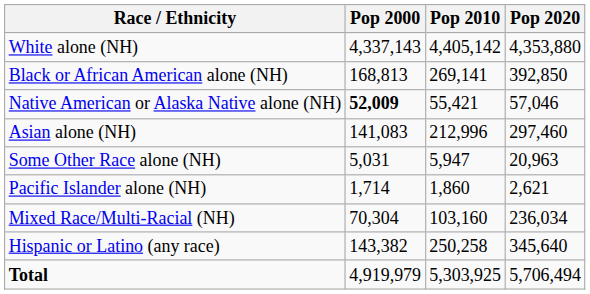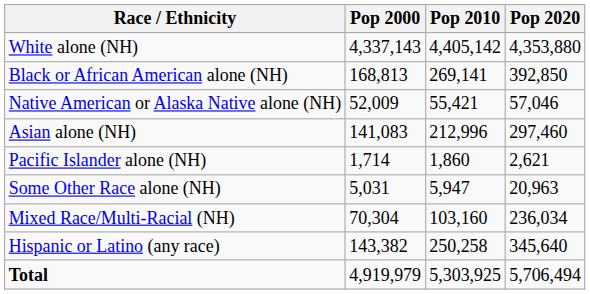 <table class="wikitable">
 <tr>
 <th>Race / Ethnicity</th>
 <th>Pop 2000</th>
 <th>Pop 2010</th>
 <th>Pop 2020</th>
 </tr>
 <tr>
 <td><a href='#'>White</a> alone (NH)</td>
 <td>4,337,143</td>
 <td>4,405,142</td>
 <td>4,353,880</td>
 </tr>
 <tr>
 <td><a href='#'>Black or African American</a> alone (NH)</td>
 <td>168,813</td>
 <td>269,141</td>
 <td>392,850</td>
 </tr>
 <tr>
 <td><a href='#'>Native American</a> or <a href='#'>Alaska Native</a> alone (NH)</td>
-<td><strong>52,009</strong></td>
+<td>52,009</td>
 <td>55,421</td>
 <td>57,046</td>
 </tr>
 <tr>
 <td><a href='#'>Asian</a> alone (NH)</td>
 <td>141,083</td>
 <td>212,996</td>
 <td>297,460</td>
 </tr>
 <tr>
+<td><a href='#'>Pacific Islander</a> alone (NH)</td>
+<td>1,714</td>
+<td>1,860</td>
+<td>2,621</td>
+</tr>
+<tr>
 <td><a href='#'>Some Other Race</a> alone (NH)</td>
 <td>5,031</td>
 <td>5,947</td>
 <td>20,963</td>
-</tr>
-<tr>
-<td><a href='#'>Pacific Islander</a> alone (NH)</td>
-<td>1,714</td>
-<td>1,860</td>
-<td>2,621</td>
 </tr>
 <tr>
 <td><a href='#'>Mixed Race/Multi-Racial</a> (NH)</td>
 <td>70,304</td>
 <td>103,160</td>
 <td>236,034</td>
 </tr>
 <tr>
 <td><a href='#'>Hispanic or Latino</a> (any race)</td>
 <td>143,382</td>
 <td>250,258</td>
 <td>345,640</td>
 </tr>
 <tr>
 <td><strong>Total</strong></td>
 <td>4,919,979</td>
 <td>5,303,925</td>
 <td>5,706,494</td>
 </tr>
 </table>
